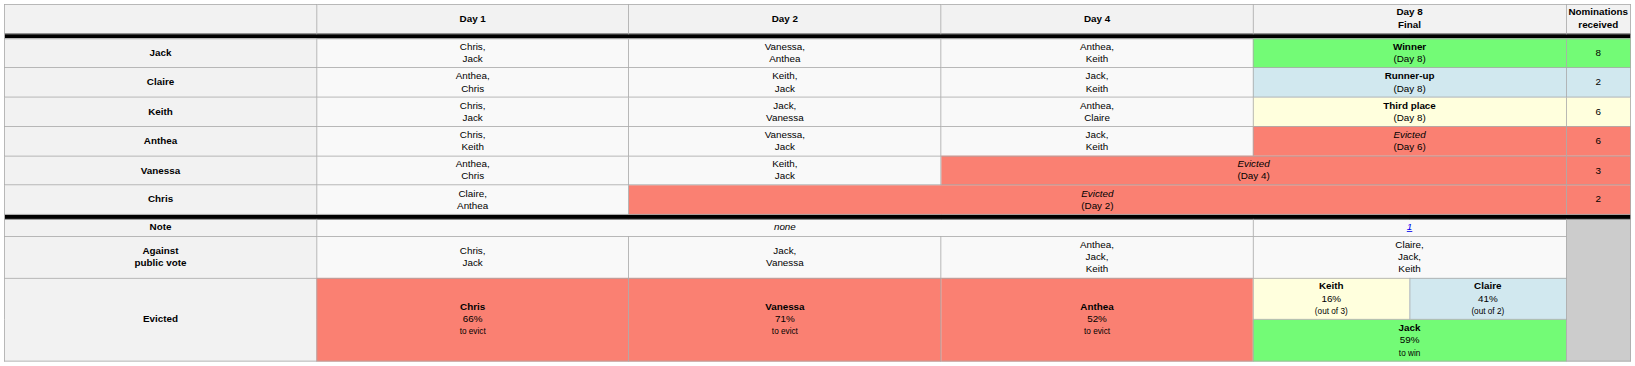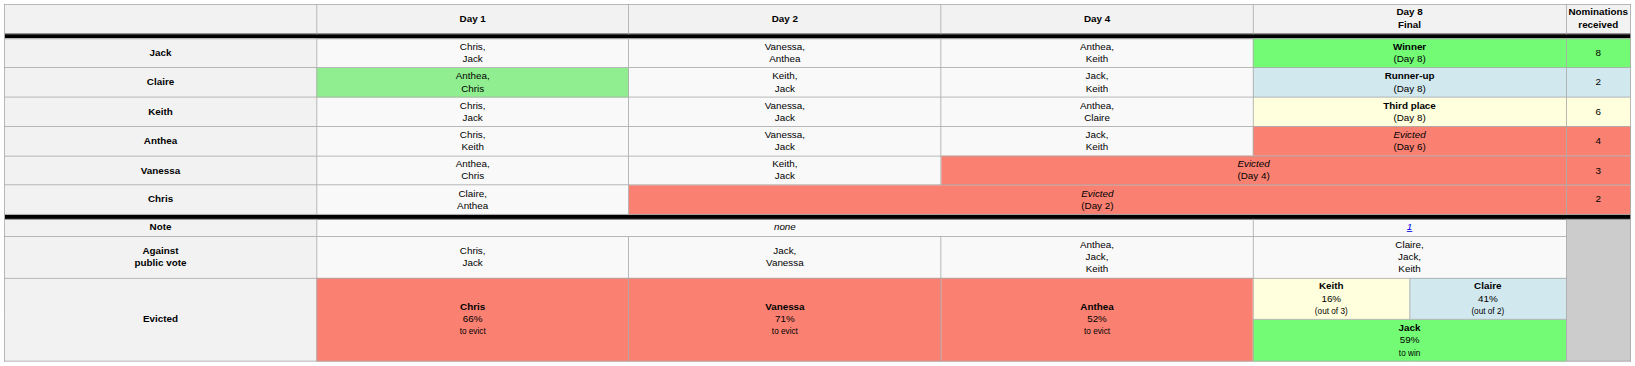 <table class="wikitable" style="text-align:center; width:100%; font-size:9pt; line-height:15px;">
 <tr>
 <th style="width:20%"></th>
 <th style="width:20%">Day 1</th>
 <th style="width:20%">Day 2</th>
 <th style="width:20%">Day 4</th>
 <th style="width:20%" colspan="2">Day 8<br>Final</th>
 <th style="width:1%">Nominations<br>received</th>
 </tr>
 <tr>
 <th style="background:#000" colspan="7"></th>
 </tr>
 <tr>
 <th>Jack</th>
 <td>Chris,<br>Jack</td>
 <td>Vanessa,<br>Anthea</td>
 <td>Anthea,<br>Keith</td>
 <td style="background:#73FB76" colspan="2"><strong>Winner</strong><br>(Day 8)</td>
 <td style="background:#73FB76">8</td>
 </tr>
 <tr>
 <th>Claire</th>
-<td>Anthea,<br>Chris</td>
+<td style="background: lightgreen;">Anthea,<br>Chris</td>
 <td>Keith,<br>Jack</td>
 <td>Jack,<br>Keith</td>
 <td style="background:#D1E8EF" colspan="2"><strong>Runner-up</strong><br>(Day 8)</td>
 <td style="background:#D1E8EF">2</td>
 </tr>
 <tr>
 <th>Keith</th>
 <td>Chris,<br>Jack</td>
-<td>Jack,<br>Vanessa</td>
+<td>Vanessa,<br>Jack</td>
 <td>Anthea,<br>Claire</td>
 <td style="background:#ffffdd" colspan="2"><strong>Third place</strong><br>(Day 8)</td>
 <td style="background:#ffffdd">6</td>
 </tr>
 <tr>
 <th>Anthea</th>
 <td>Chris,<br>Keith</td>
 <td>Vanessa,<br>Jack</td>
 <td>Jack,<br>Keith</td>
 <td style="background:#FA8072" colspan="2"><em>Evicted</em><br>(Day 6)</td>
-<td style="background:#FA8072">6</td>
+<td style="background:#FA8072">4</td>
 </tr>
 <tr>
 <th>Vanessa</th>
 <td>Anthea,<br>Chris</td>
 <td>Keith,<br>Jack</td>
 <td style="background:#FA8072" colspan="3"><em>Evicted</em><br>(Day 4)</td>
 <td style="background:#FA8072">3</td>
 </tr>
 <tr>
 <th>Chris</th>
 <td>Claire,<br>Anthea</td>
 <td style="background:#FA8072" colspan="4"><em>Evicted</em><br>(Day 2)</td>
 <td style="background:#FA8072">2</td>
 </tr>
 <tr>
 <th style="background:#000" colspan="7"></th>
 </tr>
 <tr>
 <th>Note</th>
 <td colspan="3"><em>none</em></td>
 <td colspan="2"><em><a href='#'>1</a></em></td>
 <td style="background:#ccc" rowspan="5"></td>
 </tr>
 <tr>
 <th>Against<br>public vote</th>
 <td>Chris,<br>Jack</td>
 <td>Jack,<br>Vanessa</td>
 <td>Anthea,<br>Jack,<br>Keith</td>
 <td colspan="2">Claire,<br>Jack,<br>Keith</td>
 </tr>
 <tr>
 <th rowspan="2">Evicted</th>
 <td style="background:#FA8072" rowspan="2"><strong>Chris</strong><br>66%<br><small>to evict</small></td>
 <td style="background:#FA8072" rowspan="2"><strong>Vanessa</strong><br>71%<br><small>to evict</small></td>
 <td style="background:#FA8072" rowspan="2"><strong>Anthea</strong><br>52%<br><small>to evict</small></td>
 <td style="background:#ffffdd"><strong>Keith</strong><br>16%<br><small>(out of 3)</small></td>
 <td style="background:#D1E8EF"><strong>Claire</strong><br>41%<br><small>(out of 2)</small></td>
 </tr>
 <tr>
 <td style="background:#73FB76" colspan="2"><strong>Jack</strong><br>59%<br><small>to win</small></td>
 </tr>
 </table>
